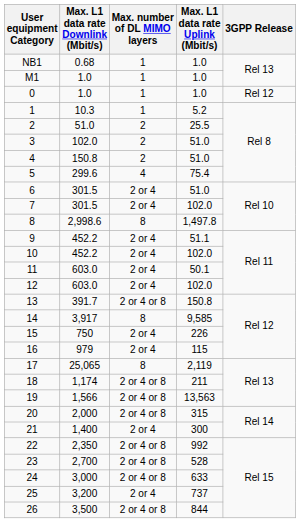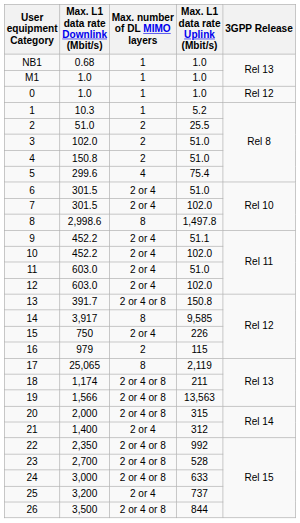 <table class="wikitable sortable" style="text-align:center">
 <tr>
 <th>User<br>equipment<br>Category</th>
 <th>Max. L1<br>data rate<br><a href='#'>Downlink</a><br>(Mbit/s)</th>
 <th>Max. number<br>of DL <a href='#'>MIMO</a><br>layers</th>
 <th>Max. L1<br>data rate<br><a href='#'>Uplink</a><br>(Mbit/s)</th>
 <th>3GPP Release</th>
 </tr>
 <tr>
 <td>NB1</td>
 <td>0.68</td>
 <td>1</td>
 <td>1.0</td>
 <td rowspan="2">Rel 13</td>
 </tr>
 <tr>
 <td>M1</td>
 <td>1.0</td>
 <td>1</td>
 <td>1.0</td>
 </tr>
 <tr>
 <td>0</td>
 <td>1.0</td>
 <td>1</td>
 <td>1.0</td>
 <td>Rel 12</td>
 </tr>
 <tr>
 <td>1</td>
 <td>10.3</td>
 <td>1</td>
 <td>5.2</td>
 <td rowspan="5">Rel 8</td>
 </tr>
 <tr>
 <td>2</td>
 <td>51.0</td>
 <td>2</td>
 <td>25.5</td>
 </tr>
 <tr>
 <td>3</td>
 <td>102.0</td>
 <td>2</td>
 <td>51.0</td>
 </tr>
 <tr>
 <td>4</td>
 <td>150.8</td>
 <td>2</td>
 <td>51.0</td>
 </tr>
 <tr>
 <td>5</td>
 <td>299.6</td>
 <td>4</td>
 <td>75.4</td>
 </tr>
 <tr>
 <td>6</td>
 <td>301.5</td>
 <td>2 or 4</td>
 <td>51.0</td>
 <td rowspan="3">Rel 10</td>
 </tr>
 <tr>
 <td>7</td>
 <td>301.5</td>
 <td>2 or 4</td>
 <td>102.0</td>
 </tr>
 <tr>
 <td>8</td>
 <td>2,998.6</td>
 <td>8</td>
 <td>1,497.8</td>
 </tr>
 <tr>
 <td>9</td>
 <td>452.2</td>
 <td>2 or 4</td>
 <td>51.1</td>
 <td rowspan="4">Rel 11</td>
 </tr>
 <tr>
 <td>10</td>
 <td>452.2</td>
 <td>2 or 4</td>
 <td>102.0</td>
 </tr>
 <tr>
 <td>11</td>
 <td>603.0</td>
 <td>2 or 4</td>
-<td>50.1</td>
+<td>51.0</td>
 </tr>
 <tr>
 <td>12</td>
 <td>603.0</td>
 <td>2 or 4</td>
 <td>102.0</td>
 </tr>
 <tr>
 <td>13</td>
 <td>391.7</td>
 <td>2 or 4 or 8</td>
 <td>150.8</td>
 <td rowspan="4">Rel 12</td>
 </tr>
 <tr>
 <td>14</td>
 <td>3,917</td>
 <td>8</td>
 <td>9,585</td>
 </tr>
 <tr>
 <td>15</td>
 <td>750</td>
 <td>2 or 4</td>
 <td>226</td>
 </tr>
 <tr>
 <td>16</td>
 <td>979</td>
-<td>2 or 4</td>
+<td>2</td>
 <td>115</td>
 </tr>
 <tr>
 <td>17</td>
 <td>25,065</td>
 <td>8</td>
 <td>2,119</td>
 <td rowspan="3">Rel 13</td>
 </tr>
 <tr>
 <td>18</td>
 <td>1,174</td>
 <td>2 or 4 or 8</td>
 <td>211</td>
 </tr>
 <tr>
 <td>19</td>
 <td>1,566</td>
 <td>2 or 4 or 8</td>
 <td>13,563</td>
 </tr>
 <tr>
 <td>20</td>
 <td>2,000</td>
 <td>2 or 4 or 8</td>
 <td>315</td>
 <td rowspan="2">Rel 14</td>
 </tr>
 <tr>
 <td>21</td>
 <td>1,400</td>
 <td>2 or 4</td>
-<td>300</td>
+<td>312</td>
 </tr>
 <tr>
 <td>22</td>
 <td>2,350</td>
 <td>2 or 4 or 8</td>
 <td>992</td>
 <td rowspan="5">Rel 15</td>
 </tr>
 <tr>
 <td>23</td>
 <td>2,700</td>
 <td>2 or 4 or 8</td>
 <td>528</td>
 </tr>
 <tr>
 <td>24</td>
 <td>3,000</td>
 <td>2 or 4 or 8</td>
 <td>633</td>
 </tr>
 <tr>
 <td>25</td>
 <td>3,200</td>
 <td>2 or 4</td>
 <td>737</td>
 </tr>
 <tr>
 <td>26</td>
 <td>3,500</td>
 <td>2 or 4 or 8</td>
 <td>844</td>
 </tr>
 </table>
